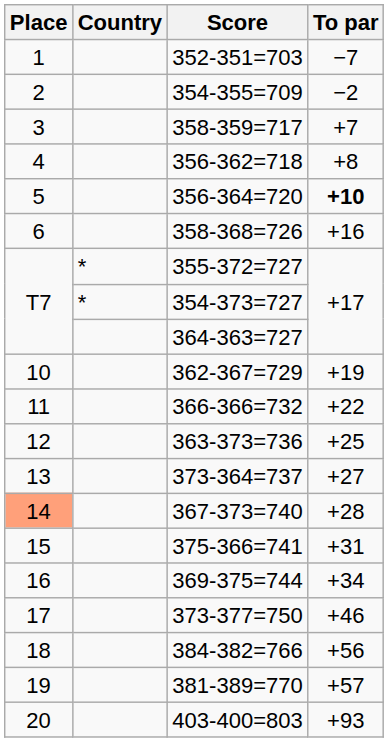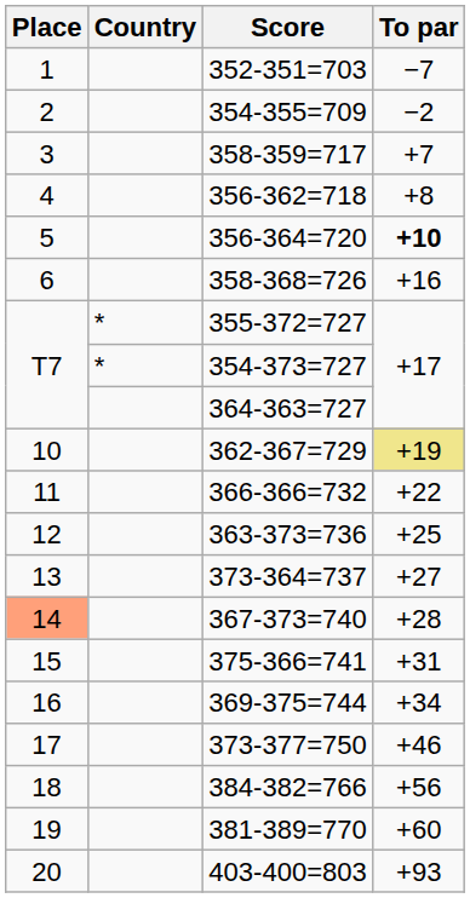 <table class="wikitable" style="font-size:95%;">
 <tr>
 <th>Place</th>
 <th>Country</th>
 <th>Score</th>
 <th>To par</th>
 </tr>
 <tr>
 <td align=center>1</td>
 <td></td>
 <td align=center>352-351=703</td>
 <td align="center">−7</td>
 </tr>
 <tr>
 <td align=center>2</td>
 <td></td>
 <td align="center">354-355=709</td>
 <td align="center">−2</td>
 </tr>
 <tr>
 <td align=center>3</td>
 <td></td>
 <td align="center">358-359=717</td>
 <td align="center">+7</td>
 </tr>
 <tr>
 <td align=center>4</td>
 <td></td>
 <td align="center">356-362=718</td>
 <td align="center">+8</td>
 </tr>
 <tr>
 <td align=center>5</td>
 <td></td>
 <td align="center">356-364=720</td>
 <td align="center"><strong>+10</strong></td>
 </tr>
 <tr>
 <td align=center>6</td>
 <td></td>
 <td align="center">358-368=726</td>
 <td align="center">+16</td>
 </tr>
 <tr>
 <td rowspan="3" align="center">T7</td>
 <td> *</td>
 <td align="center">355-372=727</td>
 <td rowspan="3" align="center">+17</td>
 </tr>
 <tr>
 <td> *</td>
 <td align="center">354-373=727</td>
 </tr>
 <tr>
 <td></td>
 <td align="center">364-363=727</td>
 </tr>
 <tr>
 <td align="center">10</td>
 <td></td>
 <td align="center">362-367=729</td>
-<td align="center">+19</td>
+<td align="center" style="background: khaki;">+19</td>
 </tr>
 <tr>
 <td align="center">11</td>
 <td></td>
 <td align="center">366-366=732</td>
 <td align="center">+22</td>
 </tr>
 <tr>
 <td align="center">12</td>
 <td></td>
 <td align="center">363-373=736</td>
 <td align="center">+25</td>
 </tr>
 <tr>
 <td align="center">13</td>
 <td></td>
 <td align="center">373-364=737</td>
 <td align="center">+27</td>
 </tr>
 <tr>
 <td align="center" style="background: lightsalmon;">14</td>
 <td></td>
 <td align="center">367-373=740</td>
 <td align="center">+28</td>
 </tr>
 <tr>
 <td align="center">15</td>
 <td></td>
 <td align="center">375-366=741</td>
 <td align="center">+31</td>
 </tr>
 <tr>
 <td align=center>16</td>
 <td></td>
 <td align=center>369-375=744</td>
 <td align=center>+34</td>
 </tr>
 <tr>
 <td align=center>17</td>
 <td></td>
 <td align=center>373-377=750</td>
 <td align=center>+46</td>
 </tr>
 <tr>
 <td align=center>18</td>
 <td></td>
 <td>384-382=766</td>
 <td align=center>+56</td>
 </tr>
 <tr>
 <td align=center>19</td>
 <td></td>
 <td align=center>381-389=770</td>
-<td align=center>+57</td>
+<td align=center>+60</td>
 </tr>
 <tr>
 <td align=center>20</td>
 <td></td>
 <td align=center>403-400=803</td>
 <td align=center>+93</td>
 </tr>
 </table>
